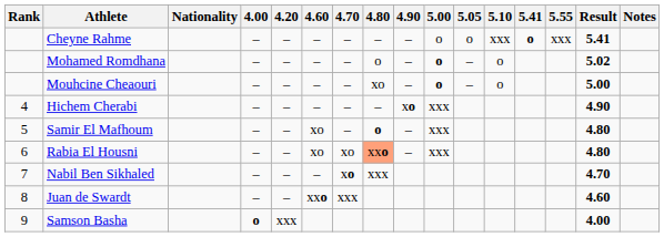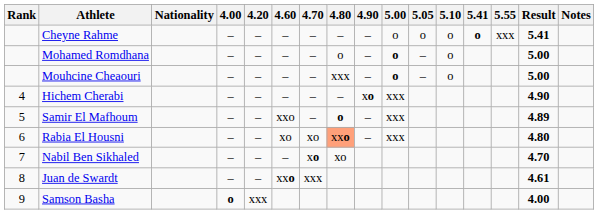 <table class="wikitable sortable" style="text-align:center; font-size:90%">
 <tr>
 <th>Rank</th>
 <th>Athlete</th>
 <th>Nationality</th>
 <th>4.00</th>
 <th>4.20</th>
 <th>4.60</th>
 <th>4.70</th>
 <th>4.80</th>
 <th>4.90</th>
 <th>5.00</th>
 <th>5.05</th>
 <th>5.10</th>
 <th>5.41</th>
 <th>5.55</th>
 <th>Result</th>
 <th>Notes</th>
 </tr>
 <tr>
 <td></td>
 <td align="left"><a href='#'>Cheyne Rahme</a></td>
 <td align=left></td>
 <td>–</td>
 <td>–</td>
 <td>–</td>
 <td>–</td>
 <td>–</td>
 <td>–</td>
 <td>o</td>
 <td>o</td>
-<td>xxx</td>
+<td>o</td>
 <td><strong>o</strong></td>
 <td>xxx</td>
 <td><strong>5.41</strong></td>
 <td></td>
 </tr>
 <tr>
 <td></td>
 <td align="left"><a href='#'>Mohamed Romdhana</a></td>
 <td align=left></td>
 <td>–</td>
 <td>–</td>
 <td>–</td>
 <td>–</td>
 <td>o</td>
 <td>–</td>
 <td><strong>o</strong></td>
 <td>–</td>
 <td>o</td>
 <td></td>
 <td></td>
-<td><strong>5.02</strong></td>
+<td><strong>5.00</strong></td>
 <td></td>
 </tr>
 <tr>
 <td></td>
 <td align="left"><a href='#'>Mouhcine Cheaouri</a></td>
 <td align=left></td>
 <td>–</td>
 <td>–</td>
 <td>–</td>
 <td>–</td>
-<td>xo</td>
+<td>xxx</td>
 <td>–</td>
 <td><strong>o</strong></td>
 <td>–</td>
 <td>o</td>
 <td></td>
 <td></td>
 <td><strong>5.00</strong></td>
 <td></td>
 </tr>
 <tr>
 <td>4</td>
 <td align="left"><a href='#'>Hichem Cherabi</a></td>
 <td align=left></td>
 <td>–</td>
 <td>–</td>
 <td>–</td>
 <td>–</td>
 <td>–</td>
 <td>x<strong>o</strong></td>
 <td>xxx</td>
 <td></td>
 <td></td>
 <td></td>
 <td></td>
 <td><strong>4.90</strong></td>
 <td></td>
 </tr>
 <tr>
 <td>5</td>
 <td align="left"><a href='#'>Samir El Mafhoum</a></td>
 <td align=left></td>
 <td>–</td>
 <td>–</td>
-<td>xo</td>
+<td>xxo</td>
 <td>–</td>
 <td><strong>o</strong></td>
 <td>–</td>
 <td>xxx</td>
 <td></td>
 <td></td>
 <td></td>
 <td></td>
-<td><strong>4.80</strong></td>
+<td><strong>4.89</strong></td>
 <td></td>
 </tr>
 <tr>
 <td>6</td>
 <td align="left"><a href='#'>Rabia El Housni</a></td>
 <td align=left></td>
 <td>–</td>
 <td>–</td>
 <td>xo</td>
 <td>xo</td>
 <td style="background: lightsalmon;">xx<strong>o</strong></td>
 <td>–</td>
 <td>xxx</td>
 <td></td>
 <td></td>
 <td></td>
 <td></td>
 <td><strong>4.80</strong></td>
 <td></td>
 </tr>
 <tr>
 <td>7</td>
 <td align="left"><a href='#'>Nabil Ben Sikhaled</a></td>
 <td align=left></td>
 <td>–</td>
 <td>–</td>
 <td>–</td>
 <td>x<strong>o</strong></td>
-<td>xxx</td>
+<td>xo</td>
 <td></td>
 <td></td>
 <td></td>
 <td></td>
 <td></td>
 <td></td>
 <td><strong>4.70</strong></td>
 <td></td>
 </tr>
 <tr>
 <td>8</td>
 <td align="left"><a href='#'>Juan de Swardt</a></td>
 <td align=left></td>
 <td>–</td>
 <td>–</td>
 <td>xx<strong>o</strong></td>
 <td>xxx</td>
 <td></td>
 <td></td>
 <td></td>
 <td></td>
 <td></td>
 <td></td>
 <td></td>
-<td><strong>4.60</strong></td>
+<td><strong>4.61</strong></td>
 <td></td>
 </tr>
 <tr>
 <td>9</td>
 <td align="left"><a href='#'>Samson Basha</a></td>
 <td align=left></td>
 <td><strong>o</strong></td>
 <td>xxx</td>
 <td></td>
 <td></td>
 <td></td>
 <td></td>
 <td></td>
 <td></td>
 <td></td>
 <td></td>
 <td></td>
 <td><strong>4.00</strong></td>
 <td></td>
 </tr>
 </table>
